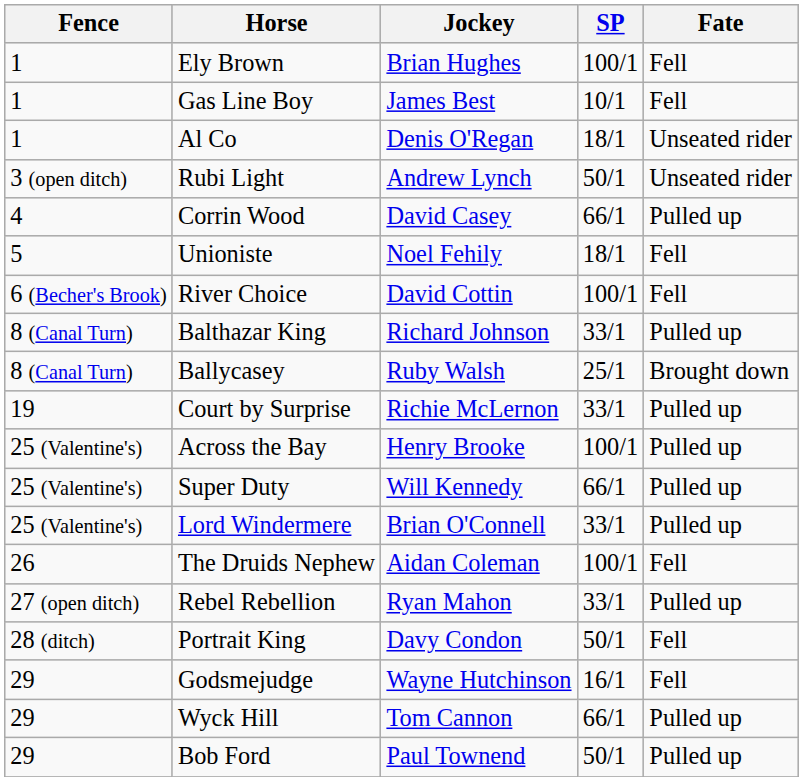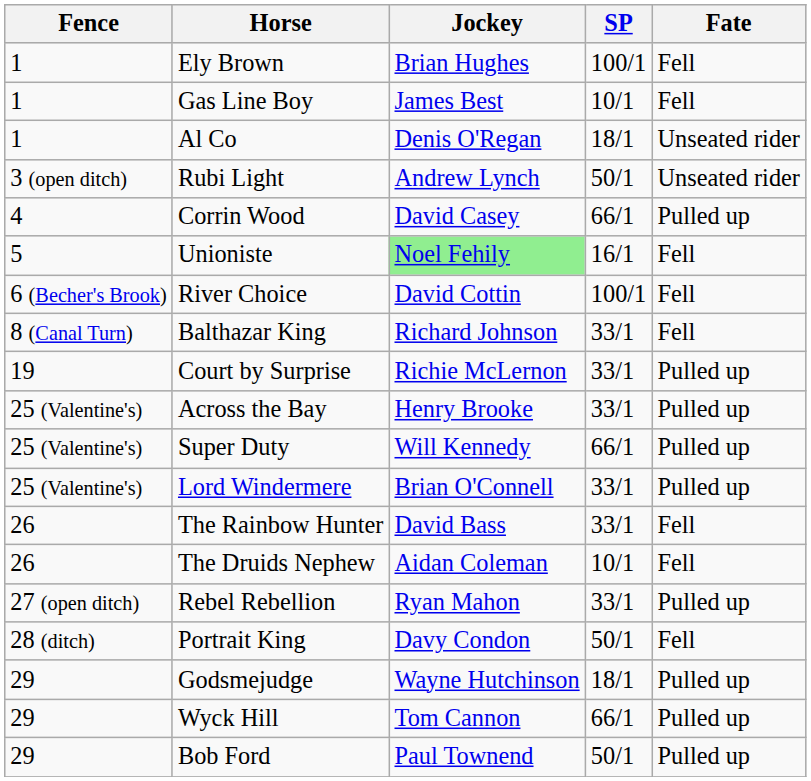 <table class="wikitable sortable">
 <tr>
 <th>Fence</th>
 <th>Horse</th>
 <th>Jockey</th>
 <th><a href='#'>SP</a></th>
 <th>Fate</th>
 </tr>
 <tr>
 <td>1</td>
 <td>Ely Brown</td>
 <td><a href='#'>Brian Hughes</a></td>
 <td>100/1</td>
 <td>Fell</td>
 </tr>
 <tr>
 <td>1</td>
 <td>Gas Line Boy</td>
 <td><a href='#'>James Best</a></td>
 <td>10/1</td>
 <td>Fell</td>
 </tr>
 <tr>
 <td>1</td>
 <td>Al Co</td>
 <td><a href='#'>Denis O'Regan</a></td>
 <td>18/1</td>
 <td>Unseated rider</td>
 </tr>
 <tr>
 <td>3 <small>(open ditch)</small></td>
 <td>Rubi Light</td>
 <td><a href='#'>Andrew Lynch</a></td>
 <td>50/1</td>
 <td>Unseated rider</td>
 </tr>
 <tr>
 <td>4</td>
 <td>Corrin Wood</td>
 <td><a href='#'>David Casey</a></td>
 <td>66/1</td>
 <td>Pulled up</td>
 </tr>
 <tr>
 <td>5</td>
 <td>Unioniste</td>
-<td><a href='#'>Noel Fehily</a></td>
-<td>18/1</td>
+<td style="background: lightgreen;"><a href='#'>Noel Fehily</a></td>
+<td>16/1</td>
 <td>Fell</td>
 </tr>
 <tr>
 <td>6 <small>(<a href='#'>Becher's Brook</a>)</small></td>
 <td>River Choice</td>
 <td><a href='#'>David Cottin</a></td>
 <td>100/1</td>
 <td>Fell</td>
 </tr>
 <tr>
 <td>8 <small>(<a href='#'>Canal Turn</a>)</small></td>
 <td>Balthazar King</td>
 <td><a href='#'>Richard Johnson</a></td>
 <td>33/1</td>
-<td>Pulled up</td>
-</tr>
-<tr>
-<td>8 <small>(<a href='#'>Canal Turn</a>)</small></td>
-<td>Ballycasey</td>
-<td><a href='#'>Ruby Walsh</a></td>
-<td>25/1</td>
-<td>Brought down</td>
+<td>Fell</td>
 </tr>
 <tr>
 <td>19</td>
 <td>Court by Surprise</td>
 <td><a href='#'>Richie McLernon</a></td>
 <td>33/1</td>
 <td>Pulled up</td>
 </tr>
 <tr>
 <td>25 <small>(Valentine's)</small></td>
 <td>Across the Bay</td>
 <td><a href='#'>Henry Brooke</a></td>
-<td>100/1</td>
+<td>33/1</td>
 <td>Pulled up</td>
 </tr>
 <tr>
 <td>25 <small>(Valentine's)</small></td>
 <td>Super Duty</td>
 <td><a href='#'>Will Kennedy</a></td>
 <td>66/1</td>
 <td>Pulled up</td>
 </tr>
 <tr>
 <td>25 <small>(Valentine's)</small></td>
 <td><a href='#'>Lord Windermere</a></td>
 <td><a href='#'>Brian O'Connell</a></td>
 <td>33/1</td>
 <td>Pulled up</td>
 </tr>
 <tr>
 <td>26</td>
+<td>The Rainbow Hunter</td>
+<td><a href='#'>David Bass</a></td>
+<td>33/1</td>
+<td>Fell</td>
+</tr>
+<tr>
+<td>26</td>
 <td>The Druids Nephew</td>
 <td><a href='#'>Aidan Coleman</a></td>
-<td>100/1</td>
+<td>10/1</td>
 <td>Fell</td>
 </tr>
 <tr>
 <td>27 <small>(open ditch)</small></td>
 <td>Rebel Rebellion</td>
 <td><a href='#'>Ryan Mahon</a></td>
 <td>33/1</td>
 <td>Pulled up</td>
 </tr>
 <tr>
 <td>28 <small>(ditch)</small></td>
 <td>Portrait King</td>
 <td><a href='#'>Davy Condon</a></td>
 <td>50/1</td>
 <td>Fell</td>
 </tr>
 <tr>
 <td>29</td>
 <td>Godsmejudge</td>
 <td><a href='#'>Wayne Hutchinson</a></td>
-<td>16/1</td>
-<td>Fell</td>
+<td>18/1</td>
+<td>Pulled up</td>
 </tr>
 <tr>
 <td>29</td>
 <td>Wyck Hill</td>
 <td><a href='#'>Tom Cannon</a></td>
 <td>66/1</td>
 <td>Pulled up</td>
 </tr>
 <tr>
 <td>29</td>
 <td>Bob Ford</td>
 <td><a href='#'>Paul Townend</a></td>
 <td>50/1</td>
 <td>Pulled up</td>
 </tr>
 </table>
